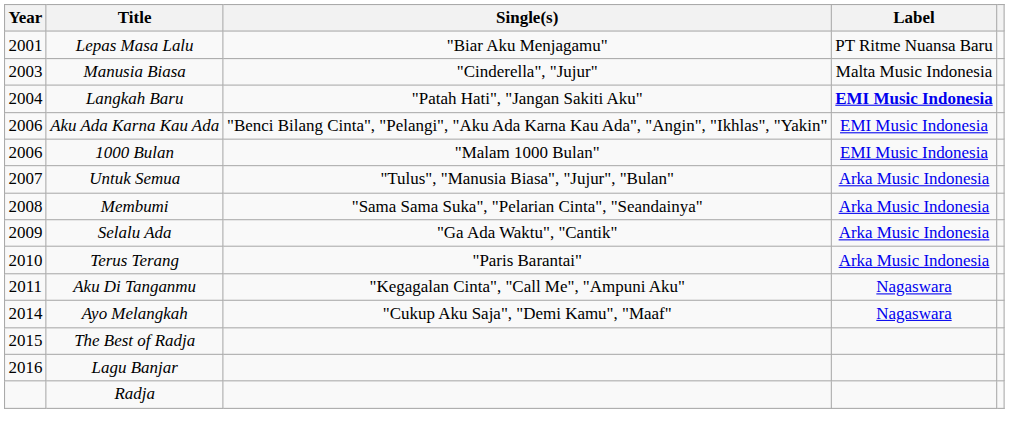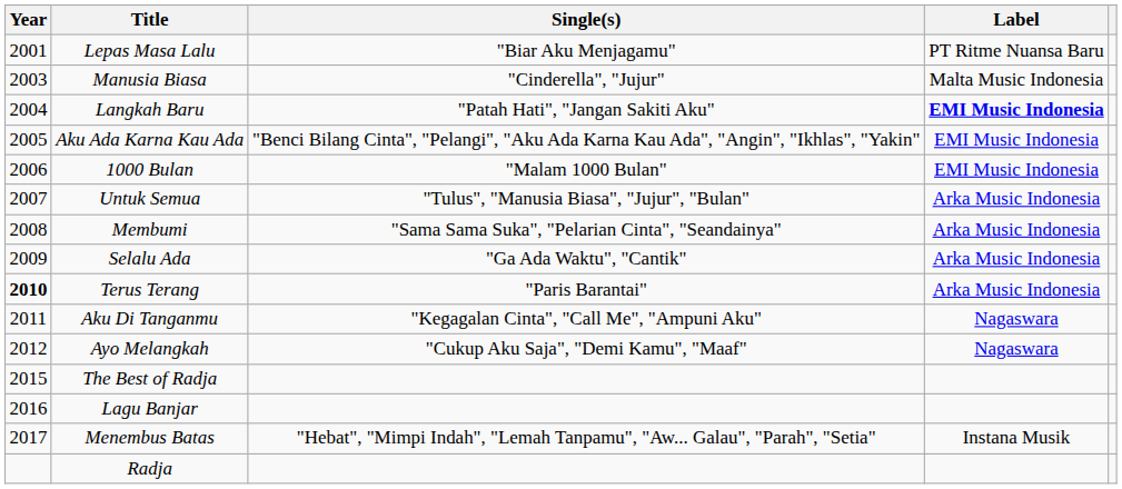 <table class="wikitable plainrowheaders" style="text-align:center;">
 <tr>
 <th>Year</th>
 <th>Title</th>
 <th>Single(s)</th>
 <th>Label</th>
 <th></th>
 </tr>
 <tr>
 <td>2001</td>
 <td><em>Lepas Masa Lalu</em></td>
 <td>"Biar Aku Menjagamu"</td>
 <td>PT Ritme Nuansa Baru</td>
 <td></td>
 </tr>
 <tr>
 <td>2003</td>
 <td><em>Manusia Biasa</em></td>
 <td>"Cinderella", "Jujur"</td>
 <td>Malta Music Indonesia</td>
 <td></td>
 </tr>
 <tr>
 <td>2004</td>
 <td><em>Langkah Baru</em></td>
 <td>"Patah Hati", "Jangan Sakiti Aku"</td>
 <td><strong><a href='#'>EMI Music Indonesia</a></strong></td>
 <td></td>
 </tr>
 <tr>
-<td>2006</td>
+<td>2005</td>
 <td><em>Aku Ada Karna Kau Ada</em></td>
 <td>"Benci Bilang Cinta", "Pelangi", "Aku Ada Karna Kau Ada", "Angin", "Ikhlas", "Yakin"</td>
 <td><a href='#'>EMI Music Indonesia</a></td>
 <td></td>
 </tr>
 <tr>
 <td>2006</td>
 <td><em>1000 Bulan</em></td>
 <td>"Malam 1000 Bulan"</td>
 <td><a href='#'>EMI Music Indonesia</a></td>
 <td></td>
 </tr>
 <tr>
 <td>2007</td>
 <td><em>Untuk Semua</em></td>
 <td>"Tulus", "Manusia Biasa", "Jujur", "Bulan"</td>
 <td><a href='#'>Arka Music Indonesia</a></td>
 <td></td>
 </tr>
 <tr>
 <td>2008</td>
 <td><em>Membumi</em></td>
 <td>"Sama Sama Suka", "Pelarian Cinta", "Seandainya"</td>
 <td><a href='#'>Arka Music Indonesia</a></td>
 <td></td>
 </tr>
 <tr>
 <td>2009</td>
 <td><em>Selalu Ada</em></td>
 <td>"Ga Ada Waktu", "Cantik"</td>
 <td><a href='#'>Arka Music Indonesia</a></td>
 <td></td>
 </tr>
 <tr>
-<td>2010</td>
+<td><strong>2010</strong></td>
 <td><em>Terus Terang</em></td>
 <td>"Paris Barantai"</td>
 <td><a href='#'>Arka Music Indonesia</a></td>
 <td></td>
 </tr>
 <tr>
 <td>2011</td>
 <td><em>Aku Di Tanganmu</em></td>
 <td>"Kegagalan Cinta", "Call Me", "Ampuni Aku"</td>
 <td><a href='#'>Nagaswara</a></td>
 <td></td>
 </tr>
 <tr>
-<td>2014</td>
+<td>2012</td>
 <td><em>Ayo Melangkah</em></td>
 <td>"Cukup Aku Saja", "Demi Kamu", "Maaf"</td>
 <td><a href='#'>Nagaswara</a></td>
 <td></td>
 </tr>
 <tr>
 <td>2015</td>
 <td><em>The Best of Radja</em></td>
 <td></td>
 <td></td>
 <td></td>
 </tr>
 <tr>
 <td>2016</td>
 <td><em>Lagu Banjar</em></td>
 <td></td>
 <td></td>
 <td></td>
 </tr>
 <tr>
+<td>2017</td>
+<td><em>Menembus Batas</em></td>
+<td>"Hebat", "Mimpi Indah", "Lemah Tanpamu", "Aw... Galau", "Parah", "Setia"</td>
+<td>Instana Musik</td>
+<td></td>
+</tr>
+<tr>
 <td></td>
 <td><em>Radja</em></td>
 <td></td>
 <td></td>
 <td></td>
 </tr>
 </table>
